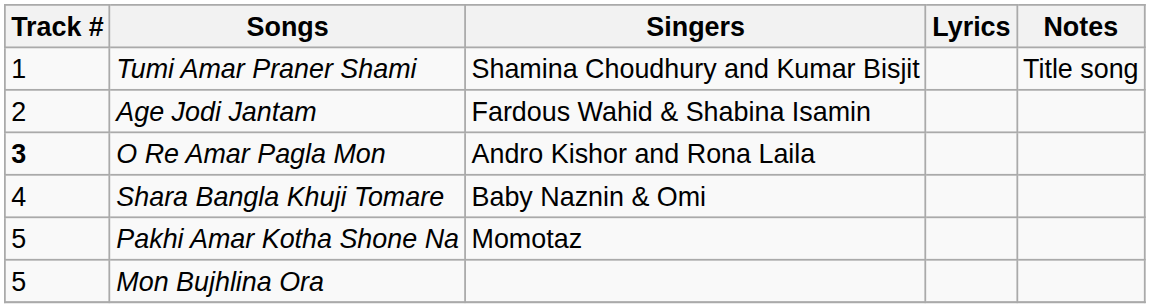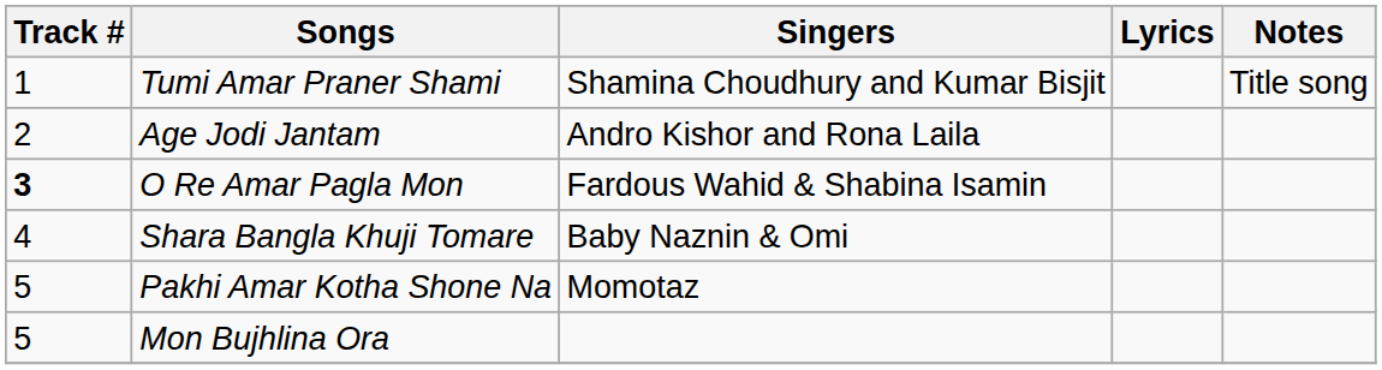 <table class="wikitable tracklist" style="font-size:95%;">
 <tr>
 <th>Track #</th>
 <th>Songs</th>
 <th>Singers</th>
 <th>Lyrics</th>
 <th>Notes</th>
 </tr>
 <tr>
 <td>1</td>
 <td><em>Tumi Amar Praner Shami</em></td>
 <td>Shamina Choudhury and Kumar Bisjit</td>
 <td></td>
 <td>Title song</td>
 </tr>
 <tr>
 <td>2</td>
 <td><em>Age Jodi Jantam</em></td>
-<td>Fardous Wahid  & Shabina Isamin</td>
+<td>Andro Kishor and Rona Laila</td>
 <td></td>
 <td></td>
 </tr>
 <tr>
 <td><strong>3</strong></td>
 <td><em>O Re Amar Pagla Mon</em></td>
-<td>Andro Kishor and Rona Laila</td>
+<td>Fardous Wahid  & Shabina Isamin</td>
 <td></td>
 <td></td>
 </tr>
 <tr>
 <td>4</td>
 <td><em>Shara Bangla Khuji Tomare</em></td>
 <td>Baby Naznin & Omi</td>
 <td></td>
 <td></td>
 </tr>
 <tr>
 <td>5</td>
 <td><em>Pakhi Amar Kotha Shone Na</em></td>
 <td>Momotaz</td>
 <td></td>
 <td></td>
 </tr>
 <tr>
 <td>5</td>
 <td><em>Mon Bujhlina Ora</em></td>
 <td></td>
 <td></td>
 <td></td>
 </tr>
 <tr>
 </tr>
 </table>
